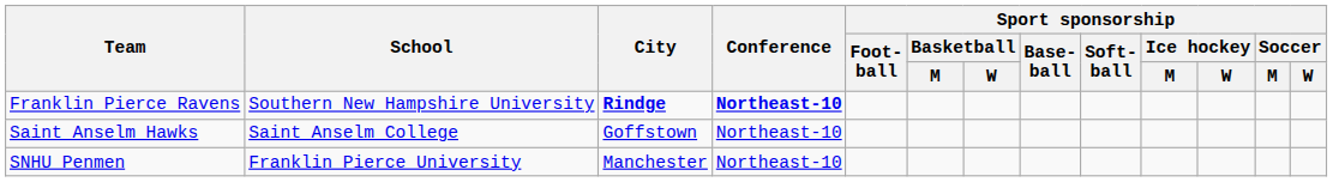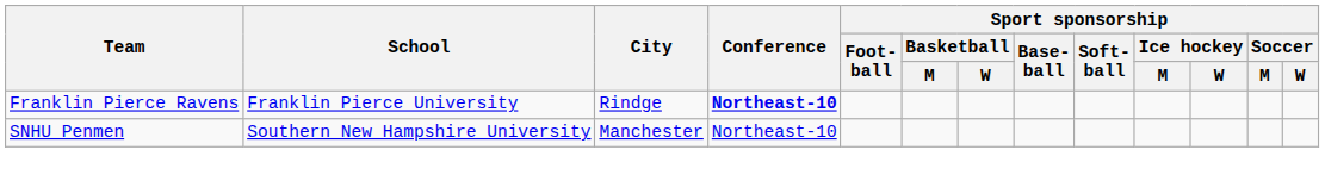 <table class="sortable wikitable">
 <tr>
 <th rowspan=3>Team</th>
 <th rowspan=3>School</th>
 <th rowspan=3>City</th>
 <th rowspan=3>Conference</th>
 <th colspan=9>Sport sponsorship</th>
 </tr>
 <tr>
 <th rowspan=2>Foot-<br>ball</th>
 <th colspan=2>Basketball</th>
 <th rowspan=2>Base-<br>ball</th>
 <th rowspan=2>Soft-<br>ball</th>
 <th colspan=2>Ice hockey</th>
 <th colspan=2>Soccer</th>
 </tr>
 <tr>
 <th>M</th>
 <th>W</th>
 <th>M</th>
 <th>W</th>
 <th>M</th>
 <th>W</th>
 </tr>
 <tr>
 <td><a href='#'>Franklin Pierce Ravens</a></td>
-<td><a href='#'>Southern New Hampshire University</a></td>
-<td><strong><a href='#'>Rindge</a></strong></td>
+<td><a href='#'>Franklin Pierce University</a></td>
+<td><a href='#'>Rindge</a></td>
 <td><strong><a href='#'>Northeast-10</a></strong></td>
 <td></td>
 <td></td>
 <td></td>
 <td></td>
 <td></td>
 <td></td>
 <td> </td>
 <td></td>
 <td></td>
 </tr>
 <tr>
-<td><a href='#'>Saint Anselm Hawks</a></td>
-<td><a href='#'>Saint Anselm College</a></td>
-<td><a href='#'>Goffstown</a></td>
-<td><a href='#'>Northeast-10</a></td>
-<td></td>
-<td></td>
-<td></td>
-<td></td>
-<td></td>
-<td></td>
-<td> </td>
-<td></td>
-<td></td>
-</tr>
-<tr>
 <td><a href='#'>SNHU Penmen</a></td>
-<td><a href='#'>Franklin Pierce University</a></td>
+<td><a href='#'>Southern New Hampshire University</a></td>
 <td><a href='#'>Manchester</a></td>
 <td><a href='#'>Northeast-10</a></td>
 <td></td>
 <td></td>
 <td></td>
 <td></td>
 <td></td>
 <td></td>
 <td></td>
 <td></td>
 <td></td>
 </tr>
 </table>
